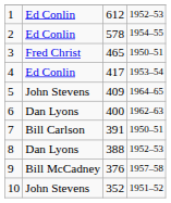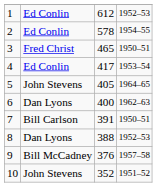 <table class="wikitable">
 <tr>
 </tr>
 <tr>
 <td>1</td>
 <td><a href='#'>Ed Conlin</a></td>
 <td>612</td>
 <td style="font-size:80%;">1952–53</td>
 </tr>
 <tr>
 <td>2</td>
 <td><a href='#'>Ed Conlin</a></td>
 <td>578</td>
 <td style="font-size:80%;">1954–55</td>
 </tr>
 <tr>
 <td>3</td>
 <td><a href='#'>Fred Christ</a></td>
 <td>465</td>
 <td style="font-size:80%;">1950–51</td>
 </tr>
 <tr>
 <td>4</td>
 <td><a href='#'>Ed Conlin</a></td>
 <td>417</td>
 <td style="font-size:80%;">1953–54</td>
 </tr>
 <tr>
 <td>5</td>
 <td>John Stevens</td>
-<td>409</td>
+<td>405</td>
 <td style="font-size:80%;">1964–65</td>
 </tr>
 <tr>
 <td>6</td>
 <td>Dan Lyons</td>
 <td>400</td>
 <td style="font-size:80%;">1962–63</td>
 </tr>
 <tr>
 <td>7</td>
 <td>Bill Carlson</td>
 <td>391</td>
 <td style="font-size:80%;">1950–51</td>
 </tr>
 <tr>
 <td>8</td>
 <td>Dan Lyons</td>
 <td>388</td>
 <td style="font-size:80%;">1952–53</td>
 </tr>
 <tr>
 <td>9</td>
 <td>Bill McCadney</td>
 <td>376</td>
 <td style="font-size:80%;">1957–58</td>
 </tr>
 <tr>
 <td>10</td>
 <td>John Stevens</td>
 <td>352</td>
 <td style="font-size:80%;">1951–52</td>
 </tr>
 </table>
